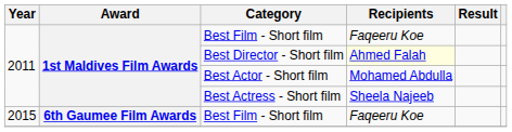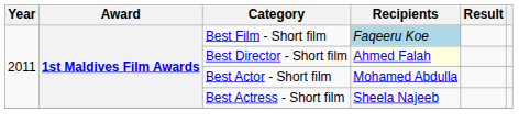 <table class="wikitable plainrowheaders sortable">
 <tr>
 <th scope="col">Year</th>
 <th scope="col">Award</th>
 <th scope="col">Category</th>
 <th scope="col">Recipients</th>
 <th scope="col">Result</th>
 <th scope="col" class="unsortable"></th>
 </tr>
 <tr>
 <td rowspan="4">2011</td>
 <th scope="row" rowspan="4"><a href='#'>1st Maldives Film Awards</a></th>
 <td><a href='#'>Best Film</a> - Short film</td>
-<td><em>Faqeeru Koe</em></td>
+<td style="background: lightblue;"><em>Faqeeru Koe</em></td>
 <td></td>
 <td style="text-align:center;"></td>
 </tr>
 <tr>
 <td><a href='#'>Best Director</a> - Short film</td>
 <td style="background: lightyellow;"><a href='#'>Ahmed Falah</a></td>
 <td></td>
 <td style="text-align:center;"></td>
 </tr>
 <tr>
 <td><a href='#'>Best Actor</a> - Short film</td>
 <td><a href='#'>Mohamed Abdulla</a></td>
 <td></td>
 <td style="text-align:center;"></td>
 </tr>
 <tr>
 <td><a href='#'>Best Actress</a> - Short film</td>
 <td><a href='#'>Sheela Najeeb</a></td>
 <td></td>
 <td style="text-align:center;"></td>
 </tr>
 <tr>
-<td>2015</td>
-<th scope="row"><a href='#'>6th Gaumee Film Awards</a></th>
-<td><a href='#'>Best Film</a> - Short film</td>
-<td><em>Faqeeru Koe</em></td>
-<td></td>
-<td style="text-align:center;"></td>
-</tr>
-<tr>
 </tr>
 </table>
